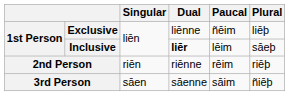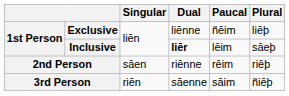 <table class="wikitable">
 <tr>
 <th colspan="2"></th>
 <th>Singular</th>
 <th>Dual</th>
 <th>Paucal</th>
 <th>Plural</th>
 </tr>
 <tr>
 <th rowspan="2">1st Person</th>
 <th>Exclusive</th>
 <td rowspan="2">liēn</td>
 <td>liēnne</td>
 <td>ñēim</td>
 <td>liēþ</td>
 </tr>
 <tr>
 <th>Inclusive</th>
 <td><strong>liēr</strong></td>
 <td>lēim</td>
 <td>sāeþ</td>
 </tr>
 <tr>
 <th colspan="2">2nd Person</th>
-<td>riēn</td>
+<td>sāen</td>
 <td>riēnne</td>
 <td>rēim</td>
 <td>riēþ</td>
 </tr>
 <tr>
 <th colspan="2">3rd Person</th>
-<td>sāen</td>
+<td>riēn</td>
 <td>sāenne</td>
 <td>sāim</td>
 <td>ñiēþ</td>
 </tr>
 </table>
